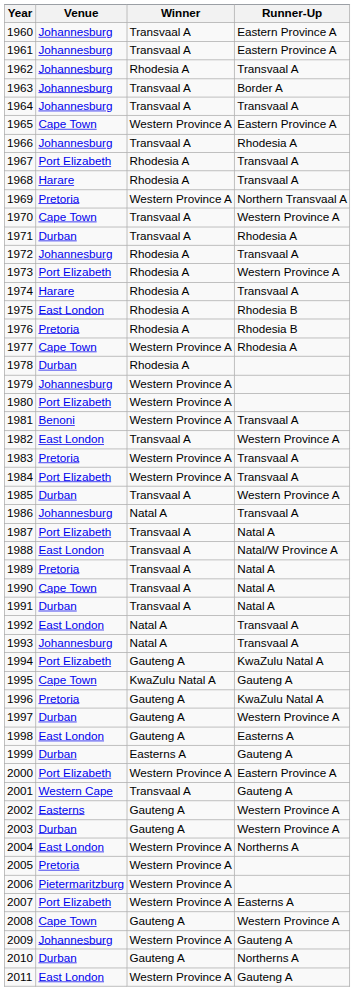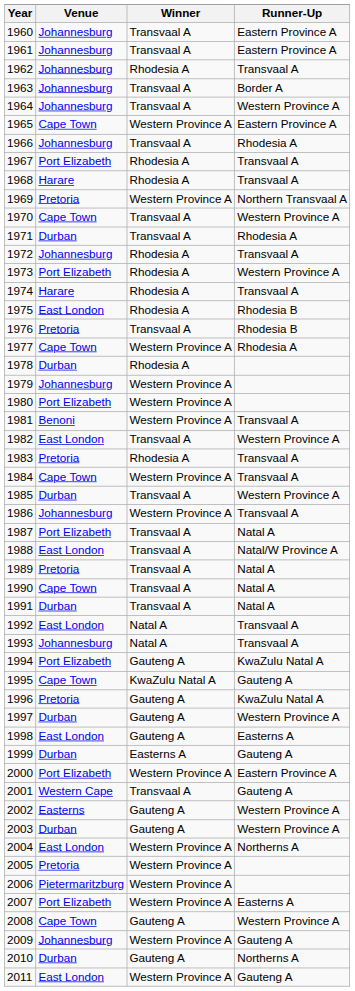 <table class="sortable wikitable" style="border:#435877 solid 1px; border-collapse: collapse;">
 <tr bgcolor="#d1e4fd">
 </tr>
 <tr>
 <th><strong>Year</strong></th>
 <th><strong>Venue</strong></th>
 <th><strong>Winner</strong></th>
 <th><strong>Runner-Up</strong></th>
 </tr>
 <tr>
 <td>1960</td>
 <td><a href='#'>Johannesburg</a></td>
 <td>Transvaal A</td>
 <td>Eastern  Province A</td>
 </tr>
 <tr>
 <td>1961</td>
 <td><a href='#'>Johannesburg</a></td>
 <td>Transvaal A</td>
 <td>Eastern  Province A</td>
 </tr>
 <tr>
 <td>1962</td>
 <td><a href='#'>Johannesburg</a></td>
 <td>Rhodesia A</td>
 <td>Transvaal A</td>
 </tr>
 <tr>
 <td>1963</td>
 <td><a href='#'>Johannesburg</a></td>
 <td>Transvaal A</td>
 <td>Border A</td>
 </tr>
 <tr>
 <td>1964</td>
 <td><a href='#'>Johannesburg</a></td>
 <td>Transvaal A</td>
-<td>Transvaal A</td>
+<td>Western Province A</td>
 </tr>
 <tr>
 <td>1965</td>
 <td><a href='#'>Cape Town</a></td>
 <td>Western  Province A</td>
 <td>Eastern  Province A</td>
 </tr>
 <tr>
 <td>1966</td>
 <td><a href='#'>Johannesburg</a></td>
 <td>Transvaal A</td>
 <td>Rhodesia A</td>
 </tr>
 <tr>
 <td>1967</td>
 <td><a href='#'>Port Elizabeth</a></td>
 <td>Rhodesia A</td>
 <td>Transvaal A</td>
 </tr>
 <tr>
 <td>1968</td>
 <td><a href='#'>Harare</a></td>
 <td>Rhodesia A</td>
 <td>Transvaal A</td>
 </tr>
 <tr>
 <td>1969</td>
 <td><a href='#'>Pretoria</a></td>
 <td>Western  Province A</td>
 <td>Northern Transvaal A</td>
 </tr>
 <tr>
 <td>1970</td>
 <td><a href='#'>Cape Town</a></td>
 <td>Transvaal A</td>
 <td>Western Province A</td>
 </tr>
 <tr>
 <td>1971</td>
 <td><a href='#'>Durban</a></td>
 <td>Transvaal A</td>
 <td>Rhodesia A</td>
 </tr>
 <tr>
 <td>1972</td>
 <td><a href='#'>Johannesburg</a></td>
 <td>Rhodesia A</td>
 <td>Transvaal A</td>
 </tr>
 <tr>
 <td>1973</td>
 <td><a href='#'>Port Elizabeth</a></td>
 <td>Rhodesia A</td>
 <td>Western Province A</td>
 </tr>
 <tr>
 <td>1974</td>
 <td><a href='#'>Harare</a></td>
 <td>Rhodesia A</td>
 <td>Transvaal A</td>
 </tr>
 <tr>
 <td>1975</td>
 <td><a href='#'>East London</a></td>
 <td>Rhodesia A</td>
 <td>Rhodesia B</td>
 </tr>
 <tr>
 <td>1976</td>
 <td><a href='#'>Pretoria</a></td>
-<td>Rhodesia A</td>
+<td>Transvaal A</td>
 <td>Rhodesia B</td>
 </tr>
 <tr>
 <td>1977</td>
 <td><a href='#'>Cape Town</a></td>
 <td>Western  Province A</td>
 <td>Rhodesia A</td>
 </tr>
 <tr>
 <td>1978</td>
 <td><a href='#'>Durban</a></td>
 <td>Rhodesia A</td>
 <td></td>
 </tr>
 <tr>
 <td>1979</td>
 <td><a href='#'>Johannesburg</a></td>
 <td>Western  Province A</td>
 <td></td>
 </tr>
 <tr>
 <td>1980</td>
 <td><a href='#'>Port Elizabeth</a></td>
 <td>Western  Province A</td>
 <td></td>
 </tr>
 <tr>
 <td>1981</td>
 <td><a href='#'>Benoni</a></td>
 <td>Western  Province A</td>
 <td>Transvaal A</td>
 </tr>
 <tr>
 <td>1982</td>
 <td><a href='#'>East London</a></td>
 <td>Transvaal A</td>
 <td>Western Province A</td>
 </tr>
 <tr>
 <td>1983</td>
 <td><a href='#'>Pretoria</a></td>
-<td>Western  Province A</td>
+<td>Rhodesia A</td>
 <td>Transvaal A</td>
 </tr>
 <tr>
 <td>1984</td>
-<td><a href='#'>Port Elizabeth</a></td>
+<td><a href='#'>Cape Town</a></td>
 <td>Western  Province A</td>
 <td>Transvaal A</td>
 </tr>
 <tr>
 <td>1985</td>
 <td><a href='#'>Durban</a></td>
 <td>Transvaal A</td>
 <td>Western Province A</td>
 </tr>
 <tr>
 <td>1986</td>
 <td><a href='#'>Johannesburg</a></td>
-<td>Natal A</td>
+<td>Western  Province A</td>
 <td>Transvaal A</td>
 </tr>
 <tr>
 <td>1987</td>
 <td><a href='#'>Port Elizabeth</a></td>
 <td>Transvaal A</td>
 <td>Natal A</td>
 </tr>
 <tr>
 <td>1988</td>
 <td><a href='#'>East London</a></td>
 <td>Transvaal A</td>
 <td>Natal/W Province A</td>
 </tr>
 <tr>
 <td>1989</td>
 <td><a href='#'>Pretoria</a></td>
 <td>Transvaal A</td>
 <td>Natal A</td>
 </tr>
 <tr>
 <td>1990</td>
 <td><a href='#'>Cape Town</a></td>
 <td>Transvaal A</td>
 <td>Natal A</td>
 </tr>
 <tr>
 <td>1991</td>
 <td><a href='#'>Durban</a></td>
 <td>Transvaal A</td>
 <td>Natal A</td>
 </tr>
 <tr>
 <td>1992</td>
 <td><a href='#'>East London</a></td>
 <td>Natal A</td>
 <td>Transvaal A</td>
 </tr>
 <tr>
 <td>1993</td>
 <td><a href='#'>Johannesburg</a></td>
 <td>Natal A</td>
 <td>Transvaal A</td>
 </tr>
 <tr>
 <td>1994</td>
 <td><a href='#'>Port Elizabeth</a></td>
 <td>Gauteng A</td>
 <td>KwaZulu Natal A</td>
 </tr>
 <tr>
 <td>1995</td>
 <td><a href='#'>Cape Town</a></td>
 <td>KwaZulu Natal A</td>
 <td>Gauteng A</td>
 </tr>
 <tr>
 <td>1996</td>
 <td><a href='#'>Pretoria</a></td>
 <td>Gauteng A</td>
 <td>KwaZulu Natal A</td>
 </tr>
 <tr>
 <td>1997</td>
 <td><a href='#'>Durban</a></td>
 <td>Gauteng A</td>
 <td>Western Province A</td>
 </tr>
 <tr>
 <td>1998</td>
 <td><a href='#'>East London</a></td>
 <td>Gauteng A</td>
 <td>Easterns A</td>
 </tr>
 <tr>
 <td>1999</td>
 <td><a href='#'>Durban</a></td>
 <td>Easterns A</td>
 <td>Gauteng A</td>
 </tr>
 <tr>
 <td>2000</td>
 <td><a href='#'>Port Elizabeth</a></td>
 <td>Western  Province A</td>
 <td>Eastern  Province A</td>
 </tr>
 <tr>
 <td>2001</td>
 <td><a href='#'>Western Cape</a></td>
 <td>Transvaal A</td>
 <td>Gauteng A</td>
 </tr>
 <tr>
 <td>2002</td>
 <td><a href='#'>Easterns</a></td>
 <td>Gauteng A</td>
 <td>Western Province A</td>
 </tr>
 <tr>
 <td>2003</td>
 <td><a href='#'>Durban</a></td>
 <td>Gauteng A</td>
 <td>Western Province A</td>
 </tr>
 <tr>
 <td>2004</td>
 <td><a href='#'>East London</a></td>
 <td>Western  Province A</td>
 <td>Northerns A</td>
 </tr>
 <tr>
 <td>2005</td>
 <td><a href='#'>Pretoria</a></td>
 <td>Western  Province A</td>
 <td></td>
 </tr>
 <tr>
 <td>2006</td>
 <td><a href='#'>Pietermaritzburg</a></td>
 <td>Western  Province A</td>
 <td></td>
 </tr>
 <tr>
 <td>2007</td>
 <td><a href='#'>Port Elizabeth</a></td>
 <td>Western Province A</td>
 <td>Easterns A</td>
 </tr>
 <tr>
 <td>2008</td>
 <td><a href='#'>Cape Town</a></td>
 <td>Gauteng A</td>
 <td>Western Province A</td>
 </tr>
 <tr>
 <td>2009</td>
 <td><a href='#'>Johannesburg</a></td>
 <td>Western  Province A</td>
 <td>Gauteng A</td>
 </tr>
 <tr>
 <td>2010</td>
 <td><a href='#'>Durban</a></td>
 <td>Gauteng A</td>
 <td>Northerns A</td>
 </tr>
 <tr>
 <td>2011</td>
 <td><a href='#'>East London</a></td>
 <td>Western Province A</td>
 <td>Gauteng A</td>
 </tr>
 </table>
